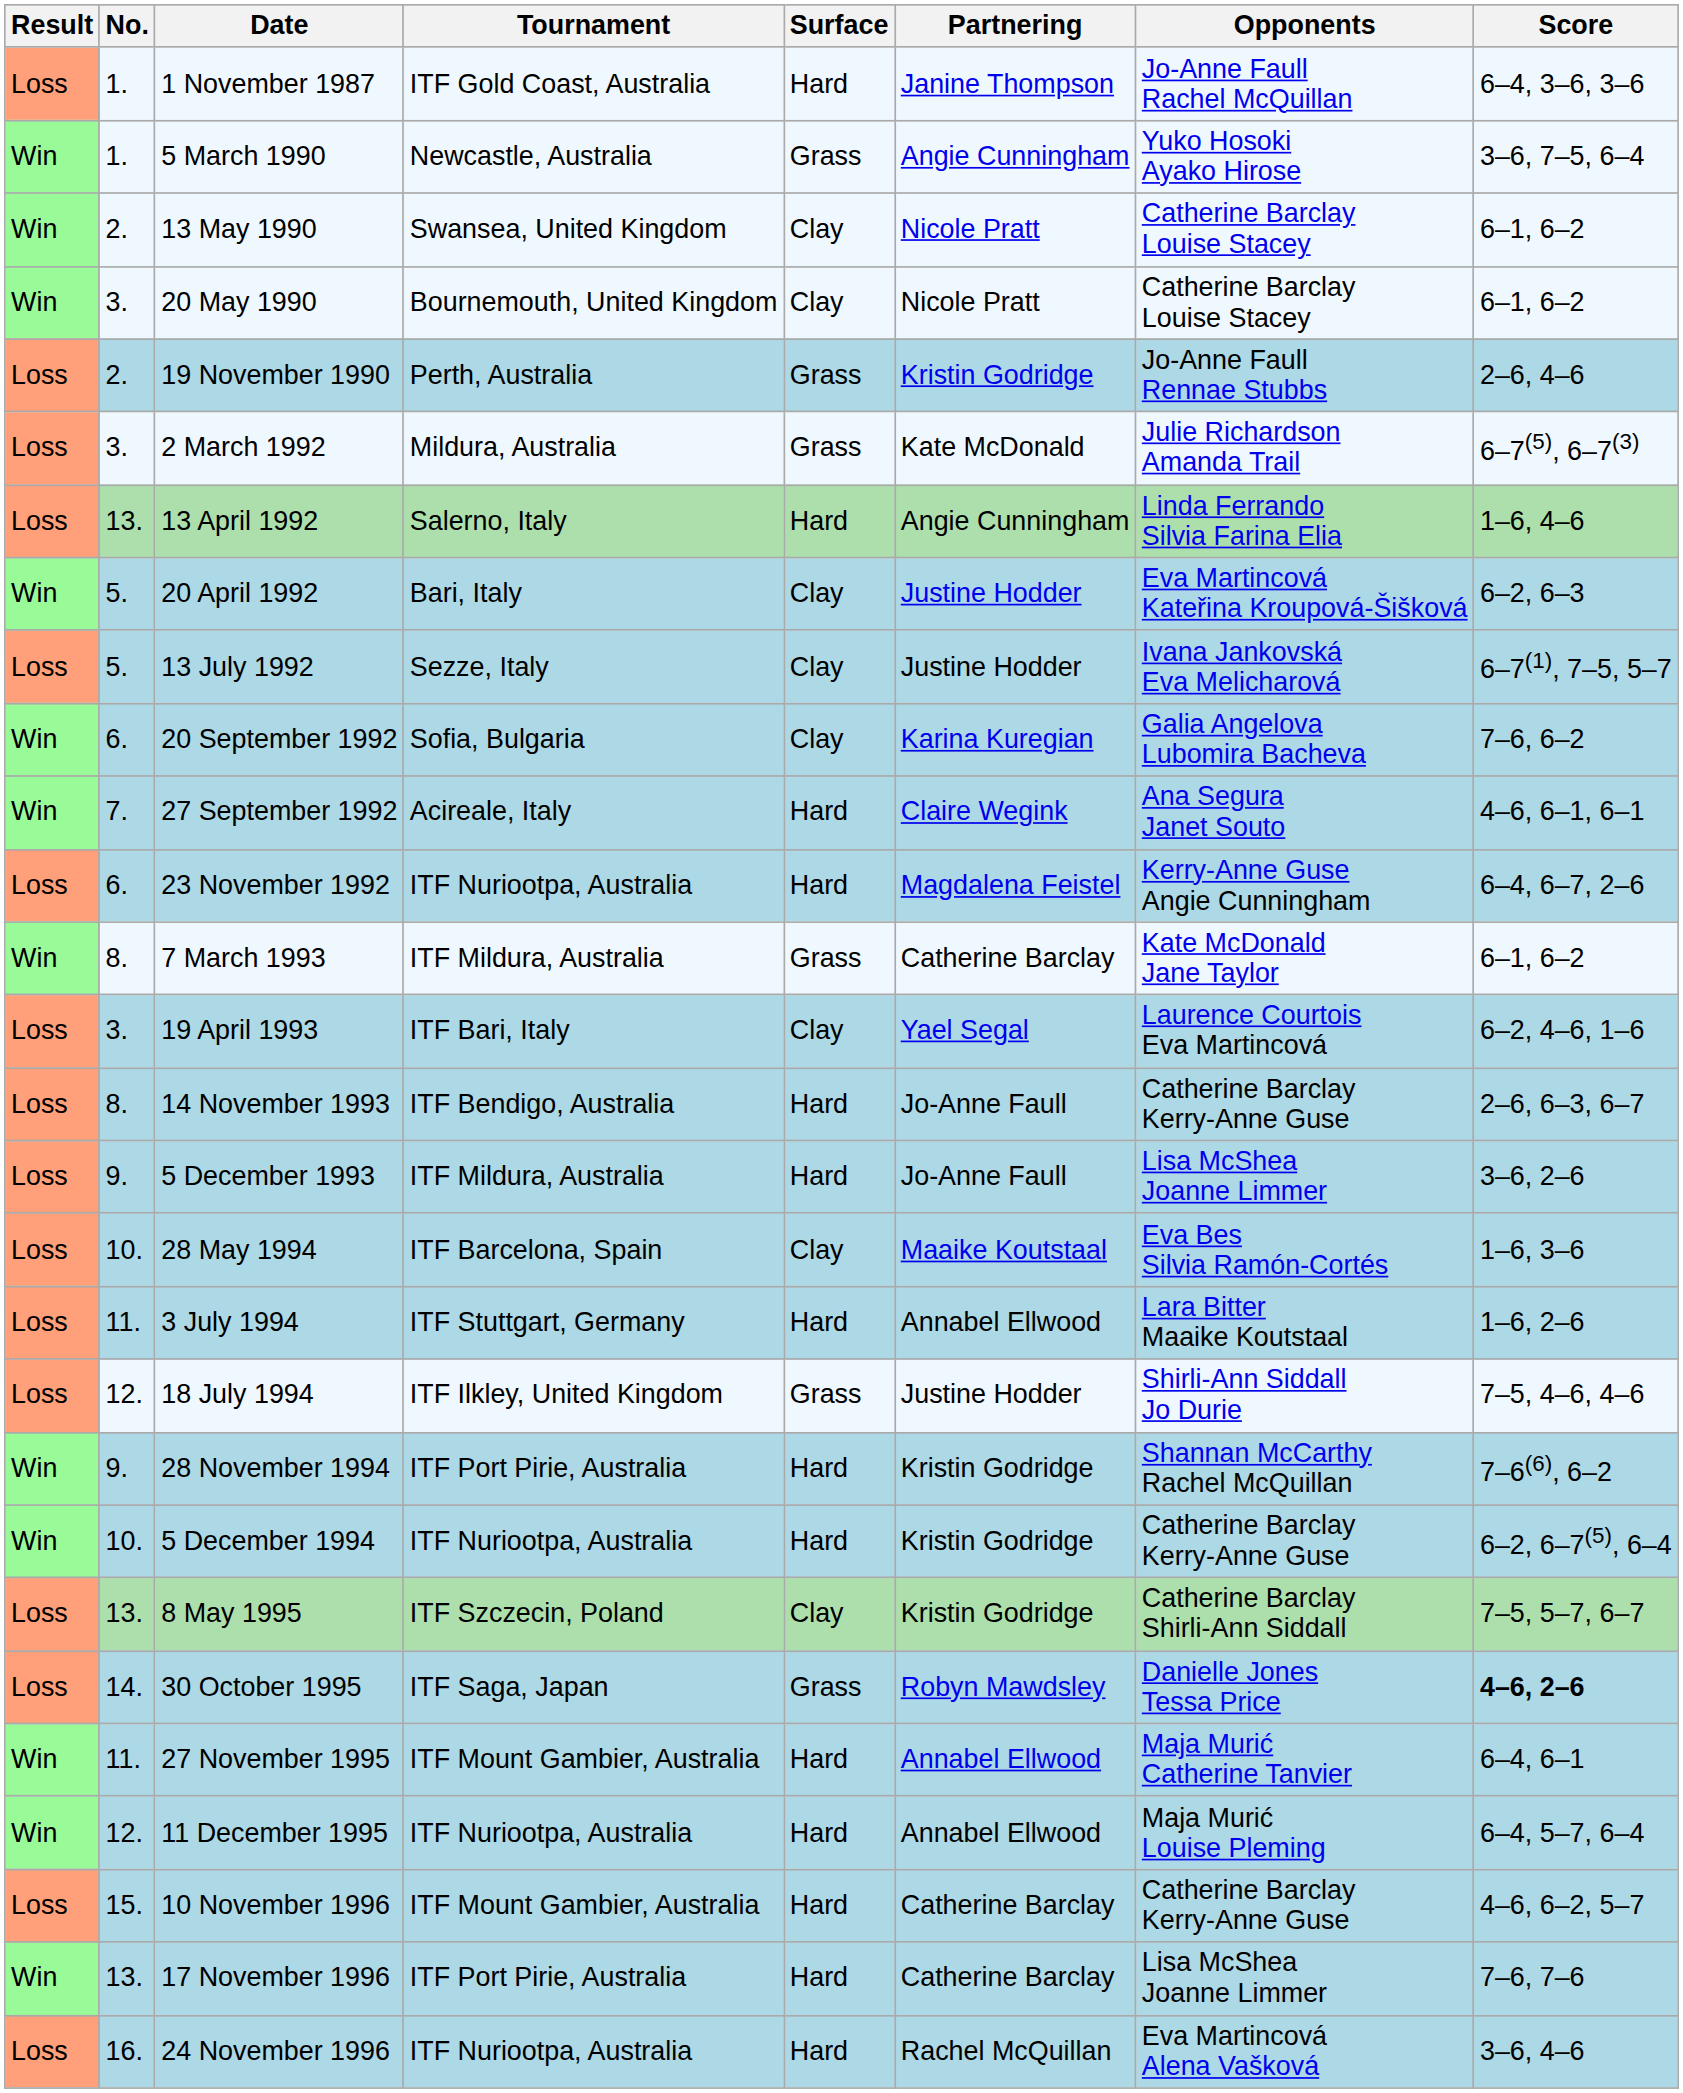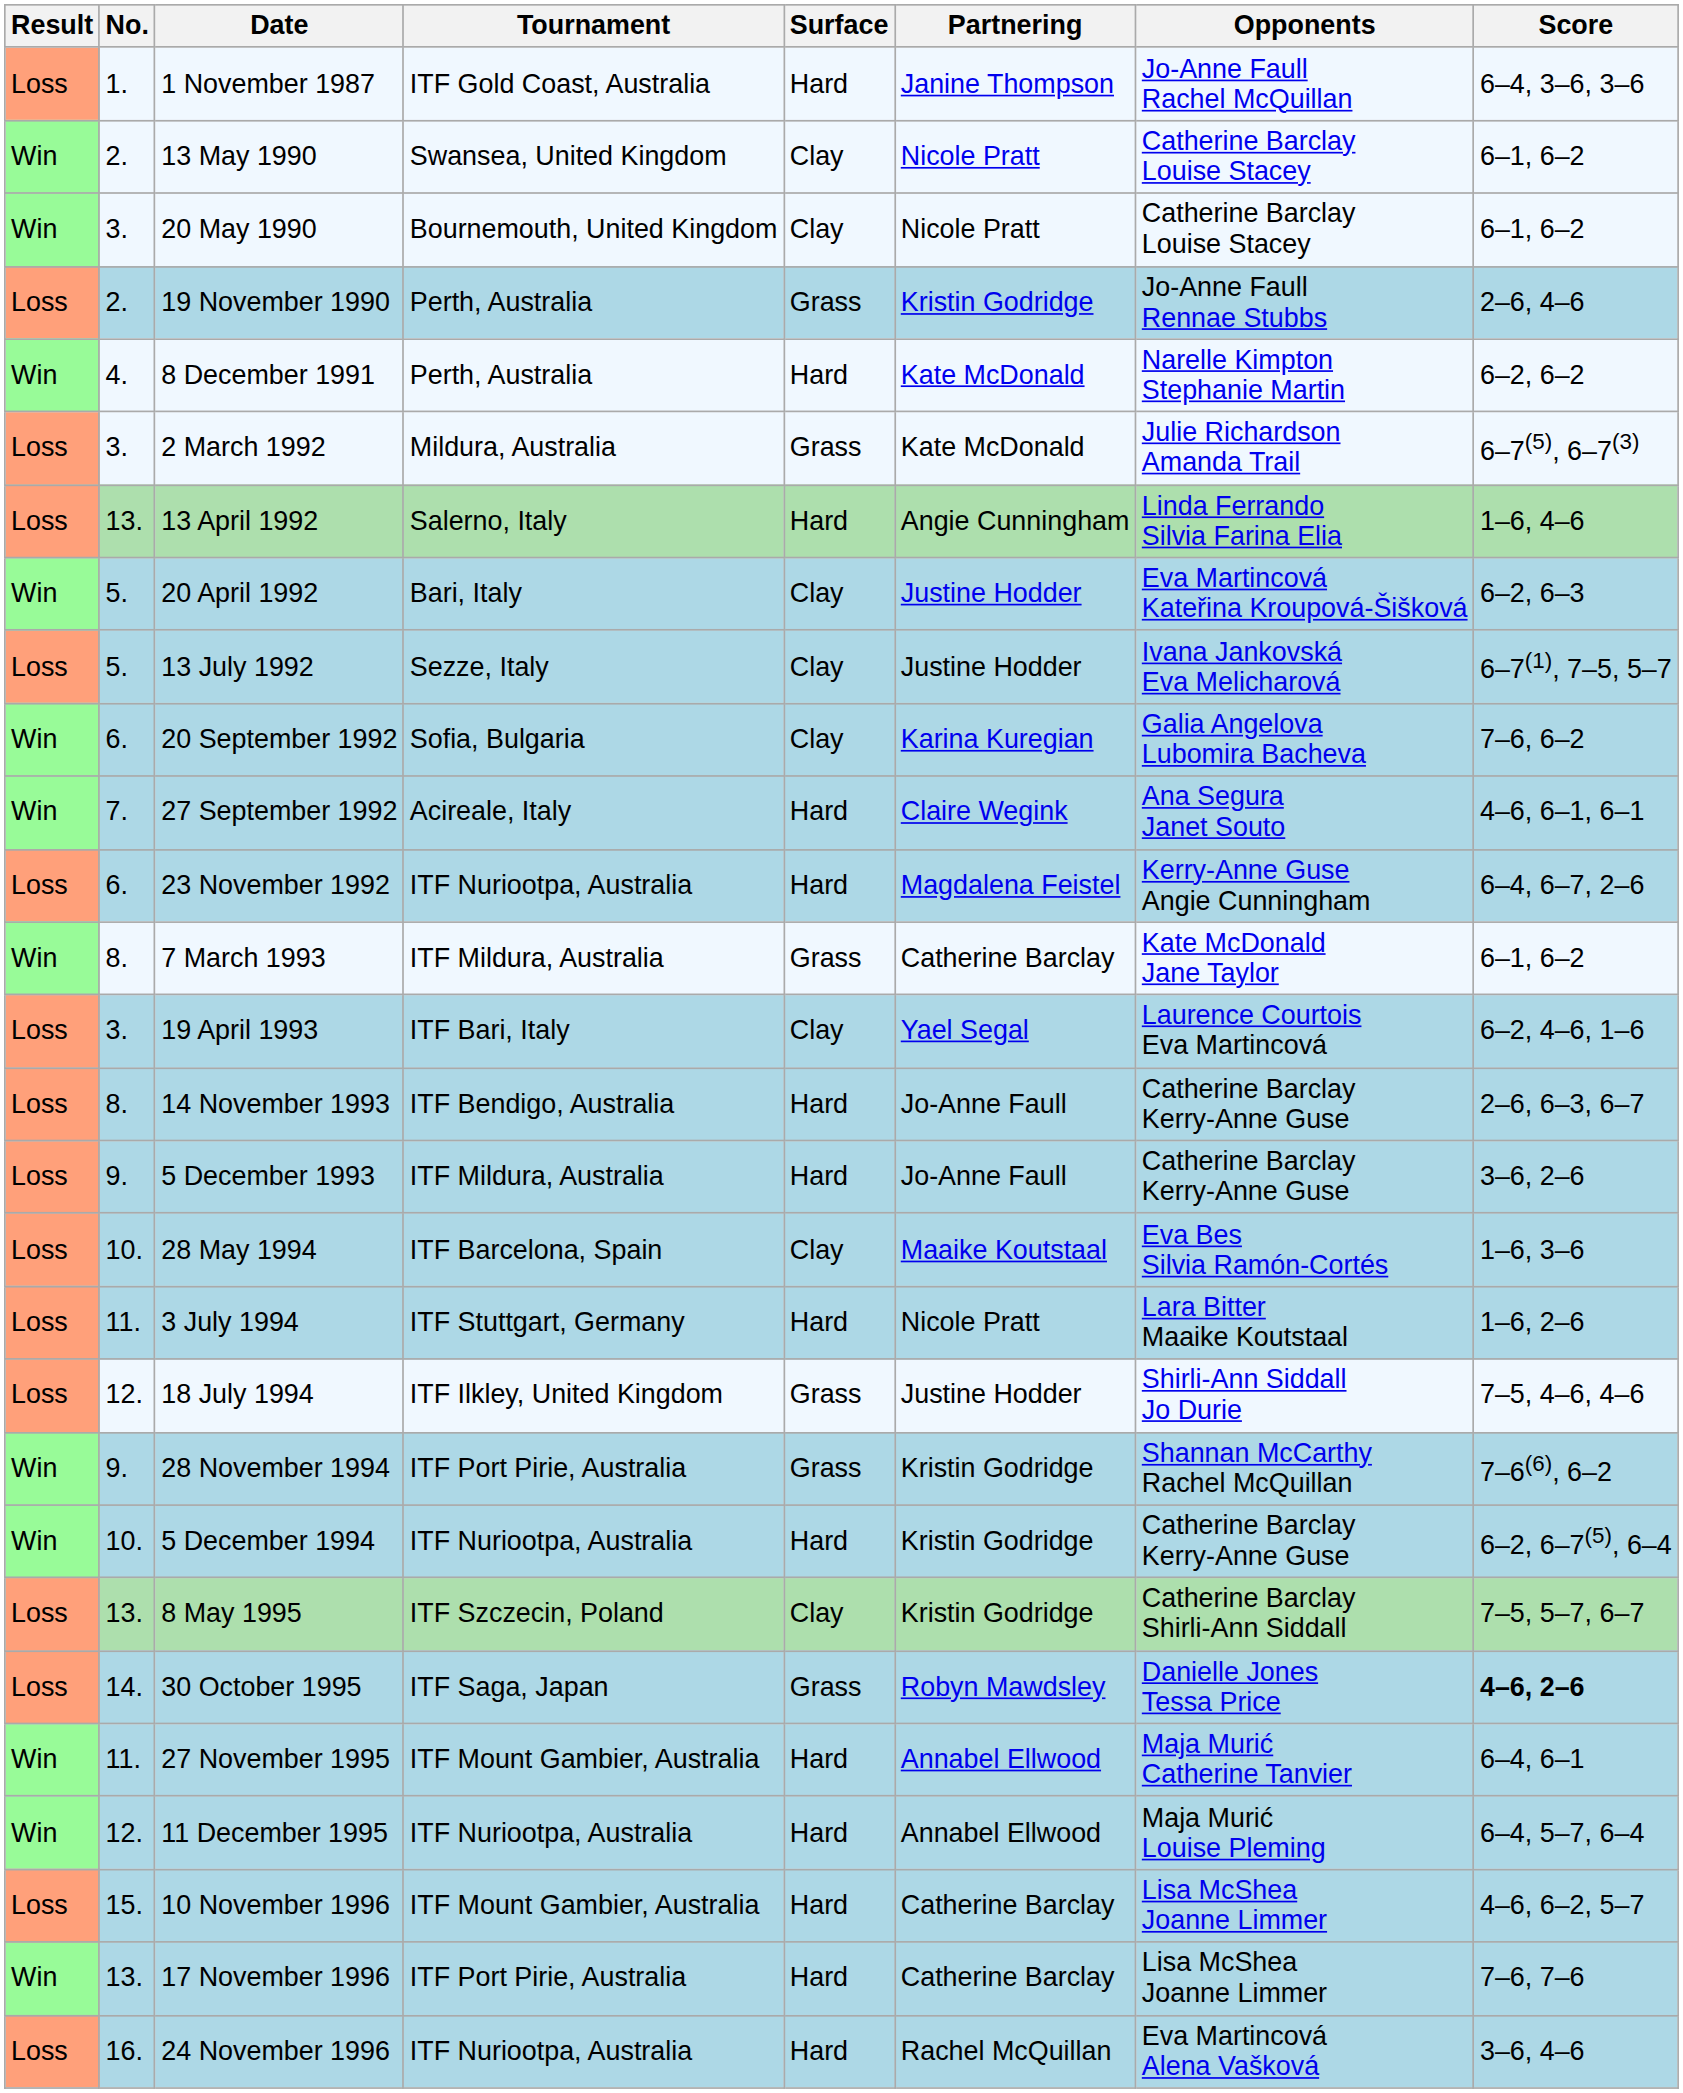 <table class="sortable wikitable">
 <tr>
 <th>Result</th>
 <th>No.</th>
 <th>Date</th>
 <th>Tournament</th>
 <th>Surface</th>
 <th>Partnering</th>
 <th>Opponents</th>
 <th class="unsortable">Score</th>
 </tr>
 <tr bgcolor="#f0f8ff">
 <td style="background:#ffa07a;">Loss</td>
 <td>1.</td>
 <td>1 November 1987</td>
 <td>ITF Gold Coast, Australia</td>
 <td>Hard</td>
 <td> <a href='#'>Janine Thompson</a></td>
 <td> <a href='#'>Jo-Anne Faull</a> <br>  <a href='#'>Rachel McQuillan</a></td>
 <td>6–4, 3–6, 3–6</td>
-</tr>
-<tr bgcolor="#f0f8ff">
-<td style="background:#98fb98;">Win</td>
-<td>1.</td>
-<td>5 March 1990</td>
-<td>Newcastle, Australia</td>
-<td>Grass</td>
-<td> <a href='#'>Angie Cunningham</a></td>
-<td> <a href='#'>Yuko Hosoki</a> <br>  <a href='#'>Ayako Hirose</a></td>
-<td>3–6, 7–5, 6–4</td>
 </tr>
 <tr bgcolor=#f0f8ff>
 <td style="background:#98fb98;">Win</td>
 <td>2.</td>
 <td>13 May 1990</td>
 <td>Swansea, United Kingdom</td>
 <td>Clay</td>
 <td> <a href='#'>Nicole Pratt</a></td>
 <td> <a href='#'>Catherine Barclay</a> <br>  <a href='#'>Louise Stacey</a></td>
 <td>6–1, 6–2</td>
 </tr>
 <tr bgcolor=#f0f8ff>
 <td style="background:#98fb98;">Win</td>
 <td>3.</td>
 <td>20 May 1990</td>
 <td>Bournemouth, United Kingdom</td>
 <td>Clay</td>
 <td> Nicole Pratt</td>
 <td> Catherine Barclay <br>  Louise Stacey</td>
 <td>6–1, 6–2</td>
 </tr>
 <tr style="background:lightblue;">
 <td style="background:#ffa07a;">Loss</td>
 <td>2.</td>
 <td>19 November 1990</td>
 <td>Perth, Australia</td>
 <td>Grass</td>
 <td> <a href='#'>Kristin Godridge</a></td>
 <td> Jo-Anne Faull <br>  <a href='#'>Rennae Stubbs</a></td>
 <td>2–6, 4–6</td>
+</tr>
+<tr bgcolor="#f0f8ff">
+<td style="background:#98fb98;">Win</td>
+<td>4.</td>
+<td>8 December 1991</td>
+<td>Perth, Australia</td>
+<td>Hard</td>
+<td> <a href='#'>Kate McDonald</a></td>
+<td> <a href='#'>Narelle Kimpton</a> <br>  <a href='#'>Stephanie Martin</a></td>
+<td>6–2, 6–2</td>
 </tr>
 <tr bgcolor="#f0f8ff">
 <td style="background:#ffa07a;">Loss</td>
 <td>3.</td>
 <td>2 March 1992</td>
 <td>Mildura, Australia</td>
 <td>Grass</td>
 <td> Kate McDonald</td>
 <td> <a href='#'>Julie Richardson</a> <br>  <a href='#'>Amanda Trail</a></td>
 <td>6–7<sup>(5)</sup>, 6–7<sup>(3)</sup></td>
 </tr>
 <tr style="background:#addfad;">
 <td style="background:#ffa07a;">Loss</td>
 <td>13.</td>
 <td>13 April 1992</td>
 <td>Salerno, Italy</td>
 <td>Hard</td>
 <td> Angie Cunningham</td>
 <td> <a href='#'>Linda Ferrando</a> <br>  <a href='#'>Silvia Farina Elia</a></td>
 <td>1–6, 4–6</td>
 </tr>
 <tr style="background:lightblue;">
 <td style="background:#98fb98;">Win</td>
 <td>5.</td>
 <td>20 April 1992</td>
 <td>Bari, Italy</td>
 <td>Clay</td>
 <td> <a href='#'>Justine Hodder</a></td>
 <td> <a href='#'>Eva Martincová</a> <br>  <a href='#'>Kateřina Kroupová-Šišková</a></td>
 <td>6–2, 6–3</td>
 </tr>
 <tr style="background:lightblue;">
 <td style="background:#ffa07a;">Loss</td>
 <td>5.</td>
 <td>13 July 1992</td>
 <td>Sezze, Italy</td>
 <td>Clay</td>
 <td> Justine Hodder</td>
 <td> <a href='#'>Ivana Jankovská</a> <br>  <a href='#'>Eva Melicharová</a></td>
 <td>6–7<sup>(1)</sup>, 7–5, 5–7</td>
 </tr>
 <tr bgcolor="lightblue">
 <td style="background:#98fb98;">Win</td>
 <td>6.</td>
 <td>20 September 1992</td>
 <td>Sofia, Bulgaria</td>
 <td>Clay</td>
 <td> <a href='#'>Karina Kuregian</a></td>
 <td> <a href='#'>Galia Angelova</a> <br>  <a href='#'>Lubomira Bacheva</a></td>
 <td>7–6, 6–2</td>
 </tr>
 <tr style="background:lightblue;">
 <td style="background:#98fb98;">Win</td>
 <td>7.</td>
 <td>27 September 1992</td>
 <td>Acireale, Italy</td>
 <td>Hard</td>
 <td> <a href='#'>Claire Wegink</a></td>
 <td> <a href='#'>Ana Segura</a> <br>  <a href='#'>Janet Souto</a></td>
 <td>4–6, 6–1, 6–1</td>
 </tr>
 <tr bgcolor=lightblue>
 <td style="background:#ffa07a;">Loss</td>
 <td>6.</td>
 <td>23 November 1992</td>
 <td>ITF Nuriootpa, Australia</td>
 <td>Hard</td>
 <td> <a href='#'>Magdalena Feistel</a></td>
 <td> <a href='#'>Kerry-Anne Guse</a> <br>  Angie Cunningham</td>
 <td>6–4, 6–7, 2–6</td>
 </tr>
 <tr bgcolor="#f0f8ff">
 <td style="background:#98fb98;">Win</td>
 <td>8.</td>
 <td>7 March 1993</td>
 <td>ITF Mildura, Australia</td>
 <td>Grass</td>
 <td> Catherine Barclay</td>
 <td> <a href='#'>Kate McDonald</a> <br>  <a href='#'>Jane Taylor</a></td>
 <td>6–1, 6–2</td>
 </tr>
 <tr bgcolor="lightblue">
 <td style="background:#ffa07a;">Loss</td>
 <td>3.</td>
 <td>19 April 1993</td>
 <td>ITF Bari, Italy</td>
 <td>Clay</td>
 <td> <a href='#'>Yael Segal</a></td>
 <td> <a href='#'>Laurence Courtois</a> <br>  Eva Martincová</td>
 <td>6–2, 4–6, 1–6</td>
 </tr>
 <tr bgcolor="lightblue">
 <td style="background:#ffa07a;">Loss</td>
 <td>8.</td>
 <td>14 November 1993</td>
 <td>ITF Bendigo, Australia</td>
 <td>Hard</td>
 <td> Jo-Anne Faull</td>
 <td> Catherine Barclay <br>  Kerry-Anne Guse</td>
 <td>2–6, 6–3, 6–7</td>
 </tr>
 <tr bgcolor="lightblue">
 <td style="background:#ffa07a;">Loss</td>
 <td>9.</td>
 <td>5 December 1993</td>
 <td>ITF Mildura, Australia</td>
 <td>Hard</td>
 <td> Jo-Anne Faull</td>
-<td> <a href='#'>Lisa McShea</a> <br>  <a href='#'>Joanne Limmer</a></td>
+<td> Catherine Barclay <br>  Kerry-Anne Guse</td>
 <td>3–6, 2–6</td>
 </tr>
 <tr style="background:lightblue;">
 <td style="background:#ffa07a;">Loss</td>
 <td>10.</td>
 <td>28 May 1994</td>
 <td>ITF Barcelona, Spain</td>
 <td>Clay</td>
 <td> <a href='#'>Maaike Koutstaal</a></td>
 <td> <a href='#'>Eva Bes</a> <br>  <a href='#'>Silvia Ramón-Cortés</a></td>
 <td>1–6, 3–6</td>
 </tr>
 <tr style="background:lightblue;">
 <td style="background:#ffa07a;">Loss</td>
 <td>11.</td>
 <td>3 July 1994</td>
 <td>ITF Stuttgart, Germany</td>
 <td>Hard</td>
-<td> Annabel Ellwood</td>
+<td> Nicole Pratt</td>
 <td> <a href='#'>Lara Bitter</a> <br>  Maaike Koutstaal</td>
 <td>1–6, 2–6</td>
 </tr>
 <tr style="background:#f0f8ff;">
 <td style="background:#ffa07a;">Loss</td>
 <td>12.</td>
 <td>18 July 1994</td>
 <td>ITF Ilkley, United Kingdom</td>
 <td>Grass</td>
 <td> Justine Hodder</td>
 <td> <a href='#'>Shirli-Ann Siddall</a> <br>  <a href='#'>Jo Durie</a></td>
 <td>7–5, 4–6, 4–6</td>
 </tr>
 <tr style="background:lightblue;">
 <td style="background:#98fb98;">Win</td>
 <td>9.</td>
 <td>28 November 1994</td>
 <td>ITF Port Pirie, Australia</td>
-<td>Hard</td>
+<td>Grass</td>
 <td> Kristin Godridge</td>
 <td> <a href='#'>Shannan McCarthy</a> <br>  Rachel McQuillan</td>
 <td>7–6<sup>(6)</sup>, 6–2</td>
 </tr>
 <tr style="background:lightblue;">
 <td style="background:#98fb98;">Win</td>
 <td>10.</td>
 <td>5 December 1994</td>
 <td>ITF Nuriootpa, Australia</td>
 <td>Hard</td>
 <td> Kristin Godridge</td>
 <td> Catherine Barclay <br>  Kerry-Anne Guse</td>
 <td>6–2, 6–7<sup>(5)</sup>, 6–4</td>
 </tr>
 <tr style="background:#addfad;">
 <td style="background:#ffa07a;">Loss</td>
 <td>13.</td>
 <td>8 May 1995</td>
 <td>ITF Szczecin, Poland</td>
 <td>Clay</td>
 <td> Kristin Godridge</td>
 <td> Catherine Barclay <br>  Shirli-Ann Siddall</td>
 <td>7–5, 5–7, 6–7</td>
 </tr>
 <tr style="background:lightblue;">
 <td style="background:#ffa07a;">Loss</td>
 <td>14.</td>
 <td>30 October 1995</td>
 <td>ITF Saga, Japan</td>
 <td>Grass</td>
 <td> <a href='#'>Robyn Mawdsley</a></td>
 <td> <a href='#'>Danielle Jones</a> <br>  <a href='#'>Tessa Price</a></td>
 <td><strong>4–6, 2–6</strong></td>
 </tr>
 <tr bgcolor="lightblue">
 <td style="background:#98fb98;">Win</td>
 <td>11.</td>
 <td>27 November 1995</td>
 <td>ITF Mount Gambier, Australia</td>
 <td>Hard</td>
 <td> <a href='#'>Annabel Ellwood</a></td>
 <td> <a href='#'>Maja Murić</a> <br>  <a href='#'>Catherine Tanvier</a></td>
 <td>6–4, 6–1</td>
 </tr>
 <tr bgcolor="lightblue">
 <td style="background:#98fb98;">Win</td>
 <td>12.</td>
 <td>11 December 1995</td>
 <td>ITF Nuriootpa, Australia</td>
 <td>Hard</td>
 <td> Annabel Ellwood</td>
 <td> Maja Murić <br>  <a href='#'>Louise Pleming</a></td>
 <td>6–4, 5–7, 6–4</td>
 </tr>
 <tr style="background:lightblue;">
 <td style="background:#ffa07a;">Loss</td>
 <td>15.</td>
 <td>10 November 1996</td>
 <td>ITF Mount Gambier, Australia</td>
 <td>Hard</td>
 <td> Catherine Barclay</td>
-<td> Catherine Barclay <br>  Kerry-Anne Guse</td>
+<td> <a href='#'>Lisa McShea</a> <br>  <a href='#'>Joanne Limmer</a></td>
 <td>4–6, 6–2, 5–7</td>
 </tr>
 <tr style="background:lightblue;">
 <td style="background:#98fb98;">Win</td>
 <td>13.</td>
 <td>17 November 1996</td>
 <td>ITF Port Pirie, Australia</td>
 <td>Hard</td>
 <td> Catherine Barclay</td>
 <td> Lisa McShea <br>  Joanne Limmer</td>
 <td>7–6, 7–6</td>
 </tr>
 <tr style="background:lightblue;">
 <td style="background:#ffa07a;">Loss</td>
 <td>16.</td>
 <td>24 November 1996</td>
 <td>ITF Nuriootpa, Australia</td>
 <td>Hard</td>
 <td> Rachel McQuillan</td>
 <td> Eva Martincová <br>  <a href='#'>Alena Vašková</a></td>
 <td>3–6, 4–6</td>
 </tr>
 </table>
